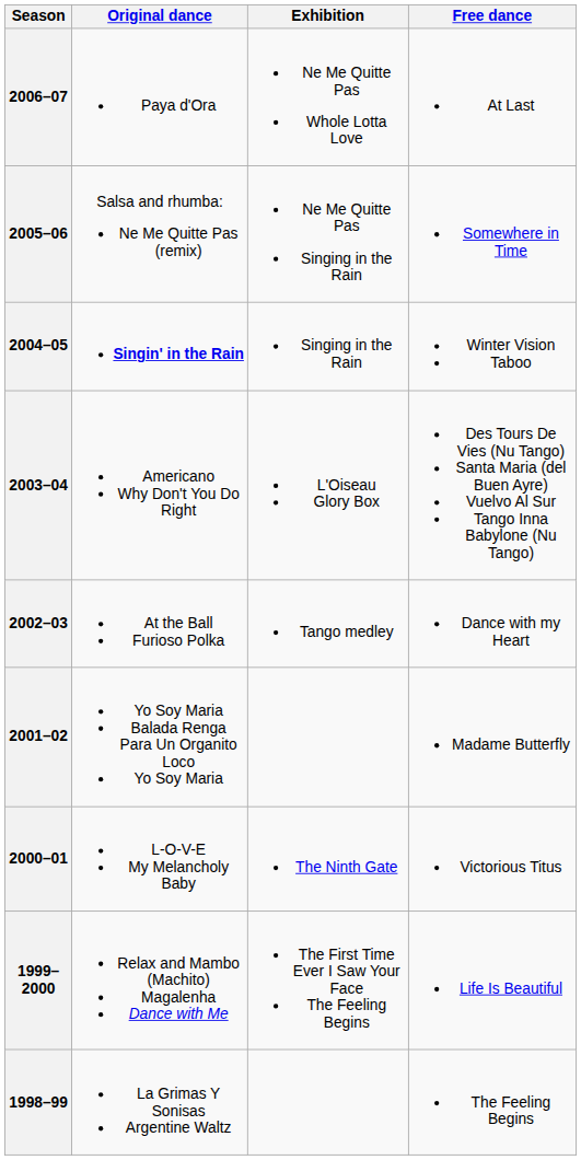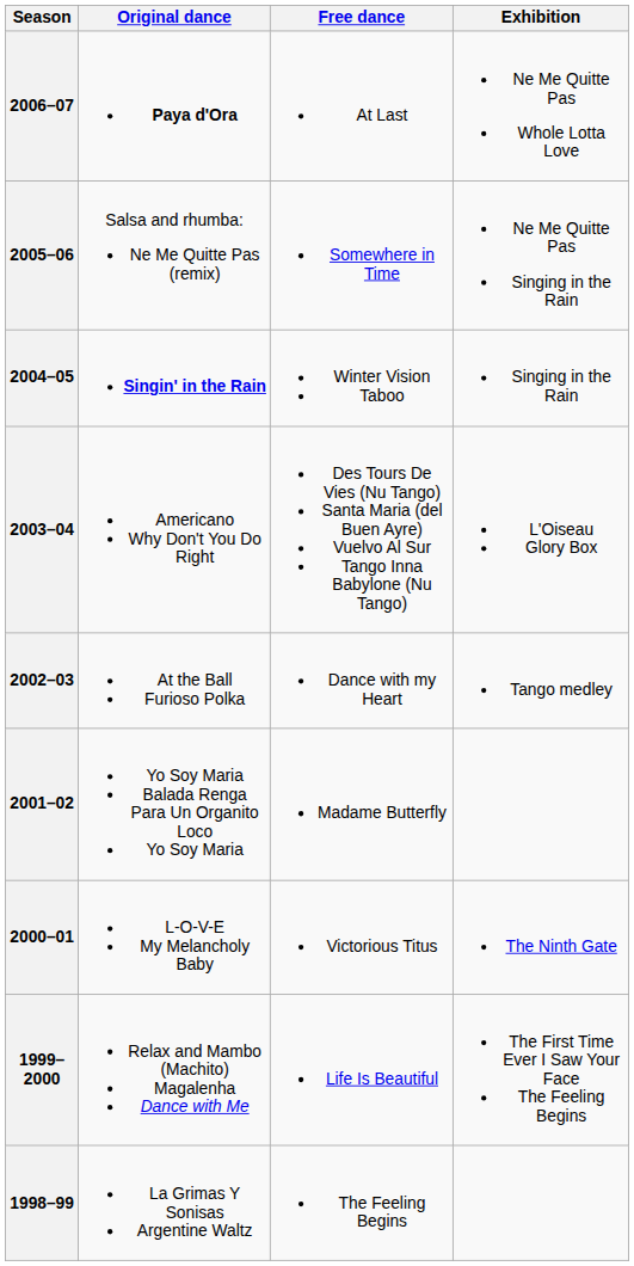 <table class=wikitable style=text-align:center>
 <tr>
 <th>Season</th>
 <th><a href='#'>Original dance</a></th>
+<th><a href='#'>Free dance</a></th>
 <th>Exhibition</th>
-<th><a href='#'>Free dance</a></th>
 </tr>
 <tr>
 <th>2006–07 <br></th>
-<td><br><ul><li>Paya d'Ora <br></li></ul></td>
+<td><strong><br><ul><li>Paya d'Ora <br></li></ul></strong></td>
+<td><br><ul><li>At Last <br></li></ul></td>
 <td><br><ul><li>Ne Me Quitte Pas <br></li></ul><ul><li>Whole Lotta Love <br> </li></ul></td>
-<td><br><ul><li>At Last <br></li></ul></td>
 </tr>
 <tr>
 <th>2005–06 <br></th>
 <td>Salsa and rhumba:<br><ul><li>Ne Me Quitte Pas (remix) <br></li></ul></td>
+<td><br><ul><li><a href='#'>Somewhere in Time</a> <br></li></ul></td>
 <td><br><ul><li>Ne Me Quitte Pas <br></li></ul><ul><li>Singing in the Rain <br></li></ul></td>
-<td><br><ul><li><a href='#'>Somewhere in Time</a> <br></li></ul></td>
 </tr>
 <tr>
 <th>2004–05 <br></th>
 <td><strong><br><ul><li><a href='#'>Singin' in the Rain</a> <br></li></ul></strong></td>
+<td><br><ul><li>Winter Vision <br></li><li>Taboo <br></li></ul></td>
 <td><br><ul><li>Singing in the Rain <br></li></ul></td>
-<td><br><ul><li>Winter Vision <br></li><li>Taboo <br></li></ul></td>
 </tr>
 <tr>
 <th>2003–04 <br></th>
 <td><br><ul><li>Americano <br></li><li>Why Don't You Do Right</li></ul></td>
+<td><br><ul><li>Des Tours De Vies (Nu Tango) <br></li><li>Santa Maria (del Buen Ayre) <br> </li><li>Vuelvo Al Sur <br></li><li>Tango Inna Babylone (Nu Tango) <br></li></ul></td>
 <td><br><ul><li>L'Oiseau</li><li>Glory Box <br></li></ul></td>
-<td><br><ul><li>Des Tours De Vies (Nu Tango) <br></li><li>Santa Maria (del Buen Ayre) <br> </li><li>Vuelvo Al Sur <br></li><li>Tango Inna Babylone (Nu Tango) <br></li></ul></td>
 </tr>
 <tr>
 <th>2002–03 <br></th>
 <td><br><ul><li>At the Ball</li><li>Furioso Polka <br></li></ul></td>
+<td><br><ul><li>Dance with my Heart <br></li></ul></td>
 <td><br><ul><li>Tango medley</li></ul></td>
-<td><br><ul><li>Dance with my Heart <br></li></ul></td>
 </tr>
 <tr>
 <th>2001–02 <br></th>
 <td><br><ul><li>Yo Soy Maria</li><li>Balada Renga Para Un Organito Loco</li><li>Yo Soy Maria <br></li></ul></td>
+<td><br><ul><li>Madame Butterfly <br></li></ul></td>
 <td></td>
-<td><br><ul><li>Madame Butterfly <br></li></ul></td>
 </tr>
 <tr>
 <th>2000–01 <br></th>
 <td><br><ul><li>L-O-V-E <br></li><li>My Melancholy Baby <br></li></ul></td>
+<td><br><ul><li>Victorious Titus <br></li></ul></td>
 <td><br><ul><li><a href='#'>The Ninth Gate</a></li></ul></td>
-<td><br><ul><li>Victorious Titus <br></li></ul></td>
 </tr>
 <tr>
 <th>1999–2000 <br></th>
 <td><br><ul><li>Relax and Mambo (Machito)</li><li>Magalenha</li><li><em><a href='#'>Dance with Me</a></em></li></ul></td>
+<td><br><ul><li><a href='#'>Life Is Beautiful</a> <br></li></ul></td>
 <td><br><ul><li>The First Time Ever I Saw Your Face <br></li><li>The Feeling Begins <br></li></ul></td>
-<td><br><ul><li><a href='#'>Life Is Beautiful</a> <br></li></ul></td>
 </tr>
 <tr>
 <th>1998–99 <br></th>
 <td><br><ul><li>La Grimas Y Sonisas</li><li>Argentine Waltz</li></ul></td>
+<td><br><ul><li>The Feeling Begins <br></li></ul></td>
 <td></td>
-<td><br><ul><li>The Feeling Begins <br></li></ul></td>
 </tr>
 </table>
